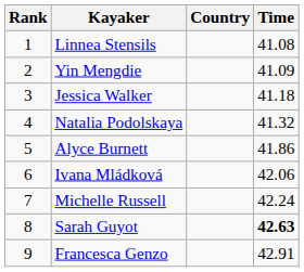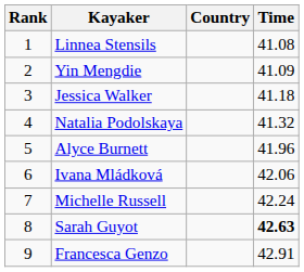 <table class="wikitable" style="text-align:center">
 <tr>
 <th>Rank</th>
 <th>Kayaker</th>
 <th>Country</th>
 <th>Time</th>
 </tr>
 <tr>
 <td>1</td>
 <td align="left"><a href='#'>Linnea Stensils</a></td>
 <td align="left"></td>
 <td>41.08</td>
 </tr>
 <tr>
 <td>2</td>
 <td align="left"><a href='#'>Yin Mengdie</a></td>
 <td align="left"></td>
 <td>41.09</td>
 </tr>
 <tr>
 <td>3</td>
 <td align="left"><a href='#'>Jessica Walker</a></td>
 <td align="left"></td>
 <td>41.18</td>
 </tr>
 <tr>
 <td>4</td>
 <td align="left"><a href='#'>Natalia Podolskaya</a></td>
 <td align="left"></td>
 <td>41.32</td>
 </tr>
 <tr>
 <td>5</td>
 <td align="left"><a href='#'>Alyce Burnett</a></td>
 <td align="left"></td>
-<td>41.86</td>
+<td>41.96</td>
 </tr>
 <tr>
 <td>6</td>
 <td align="left"><a href='#'>Ivana Mládková</a></td>
 <td align="left"></td>
 <td>42.06</td>
 </tr>
 <tr>
 <td>7</td>
 <td align="left"><a href='#'>Michelle Russell</a></td>
 <td align="left"></td>
 <td>42.24</td>
 </tr>
 <tr>
 <td>8</td>
 <td align="left"><a href='#'>Sarah Guyot</a></td>
 <td align="left"></td>
 <td><strong>42.63</strong></td>
 </tr>
 <tr>
 <td>9</td>
 <td align="left"><a href='#'>Francesca Genzo</a></td>
 <td align="left"></td>
 <td>42.91</td>
 </tr>
 </table>
